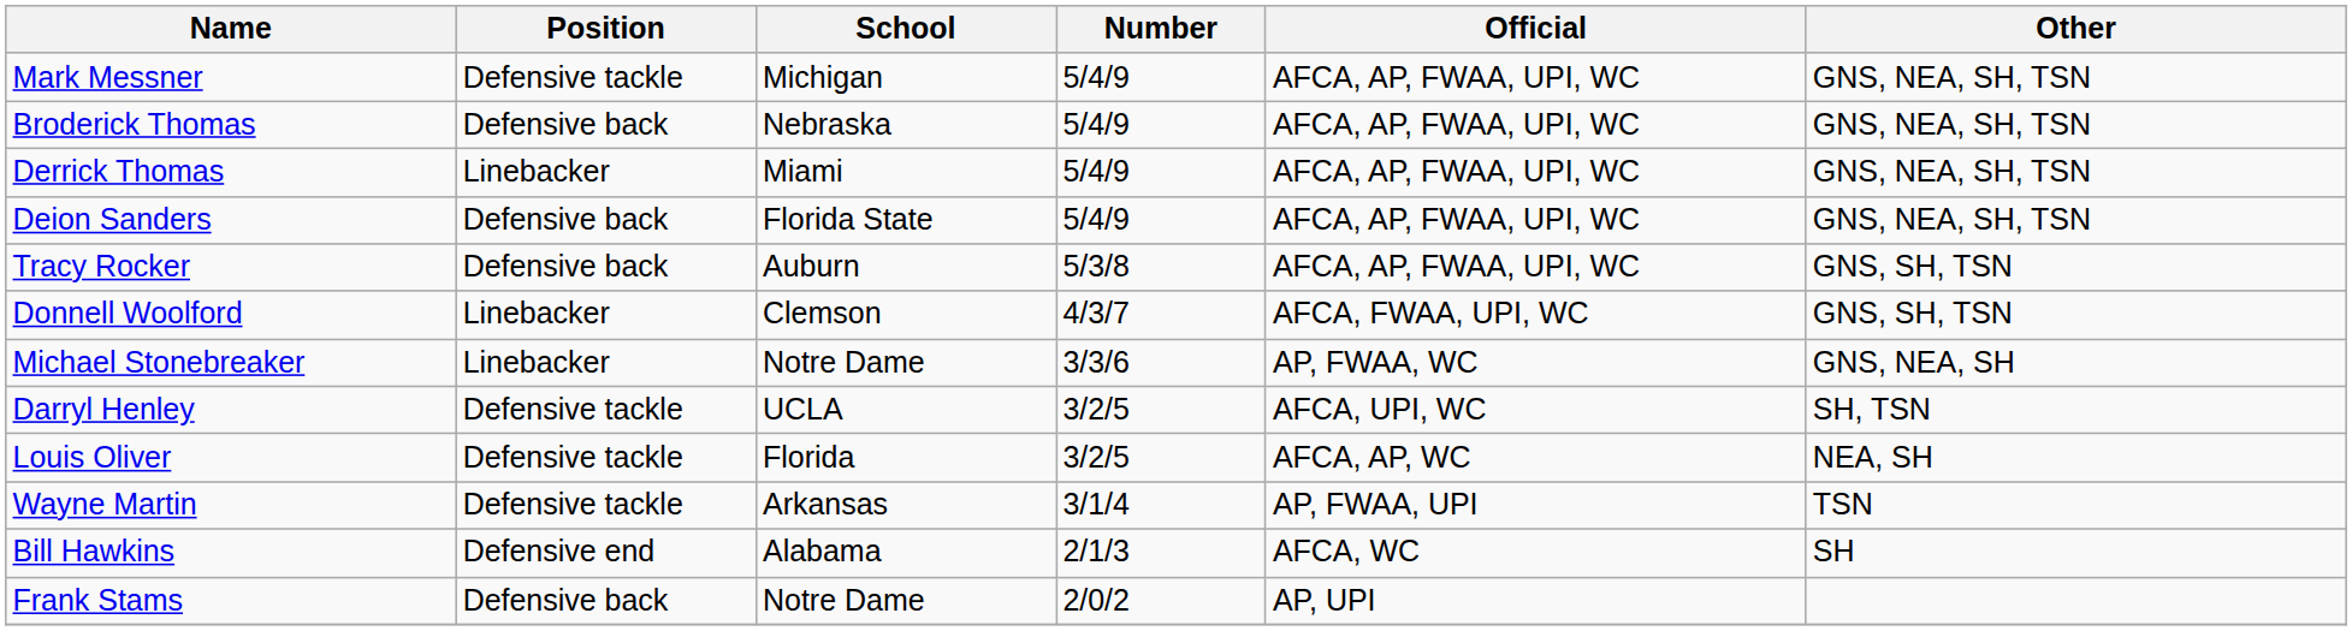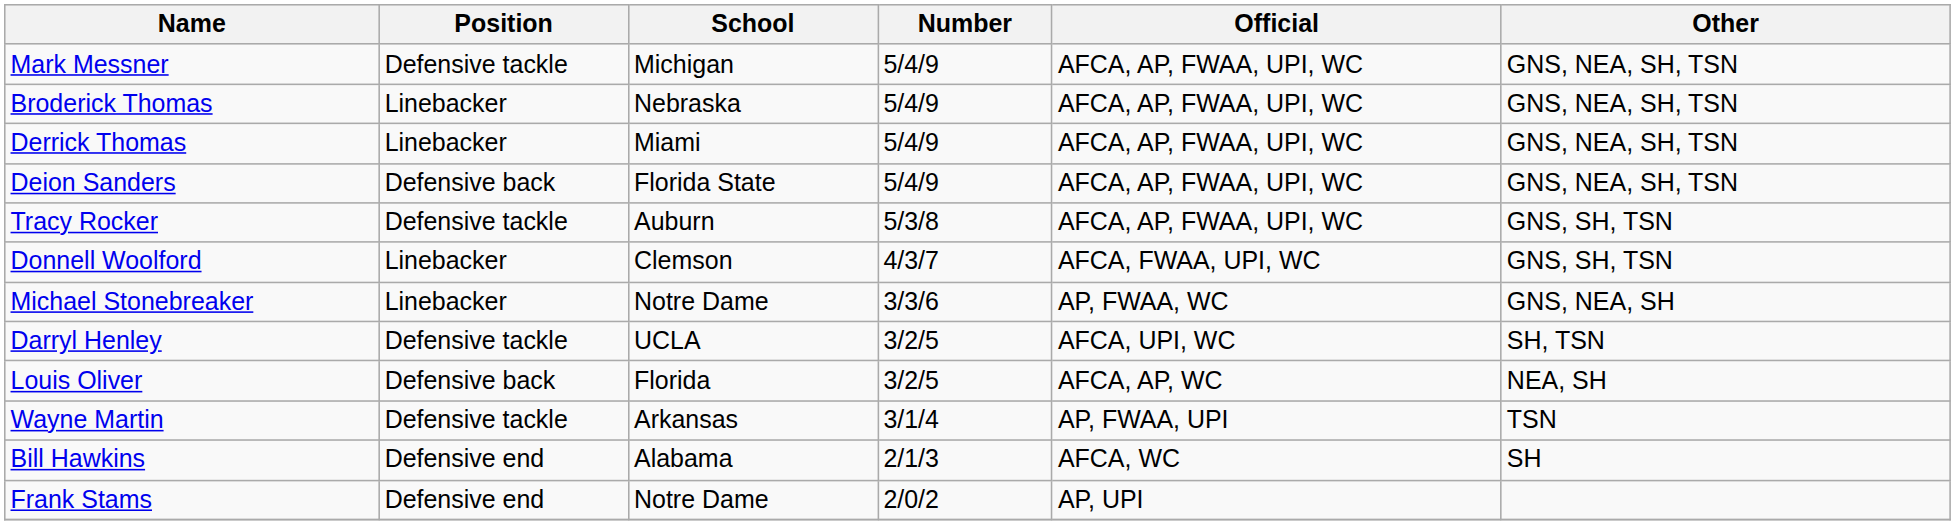 <table class="wikitable sortable">
 <tr>
 <th bgcolor="#DDDDFF" width="15%">Name</th>
 <th bgcolor="#DDDDFF" width="10%">Position</th>
 <th bgcolor="#DDDDFF" width="10%">School</th>
 <th bgcolor="#DDDDFF" width="7%">Number</th>
 <th bgcolor="#DDDDFF" width="18%">Official</th>
 <th bgcolor="#DDDDFF" width="18%">Other</th>
 </tr>
 <tr align="left">
 <td><a href='#'>Mark Messner</a></td>
 <td>Defensive tackle</td>
 <td>Michigan</td>
 <td>5/4/9</td>
 <td>AFCA, AP, FWAA, UPI, WC</td>
 <td>GNS, NEA, SH, TSN</td>
 </tr>
 <tr align="left">
 <td><a href='#'>Broderick Thomas</a></td>
-<td>Defensive back</td>
+<td>Linebacker</td>
 <td>Nebraska</td>
 <td>5/4/9</td>
 <td>AFCA, AP, FWAA, UPI, WC</td>
 <td>GNS, NEA, SH, TSN</td>
 </tr>
 <tr align="left">
 <td><a href='#'>Derrick Thomas</a></td>
 <td>Linebacker</td>
 <td>Miami</td>
 <td>5/4/9</td>
 <td>AFCA, AP, FWAA, UPI, WC</td>
 <td>GNS, NEA, SH, TSN</td>
 </tr>
 <tr align="left">
 <td><a href='#'>Deion Sanders</a></td>
 <td>Defensive back</td>
 <td>Florida State</td>
 <td>5/4/9</td>
 <td>AFCA, AP, FWAA, UPI, WC</td>
 <td>GNS, NEA, SH, TSN</td>
 </tr>
 <tr align="left">
 <td><a href='#'>Tracy Rocker</a></td>
-<td>Defensive back</td>
+<td>Defensive tackle</td>
 <td>Auburn</td>
 <td>5/3/8</td>
 <td>AFCA, AP, FWAA, UPI, WC</td>
 <td>GNS, SH, TSN</td>
 </tr>
 <tr align="left">
 <td><a href='#'>Donnell Woolford</a></td>
 <td>Linebacker</td>
 <td>Clemson</td>
 <td>4/3/7</td>
 <td>AFCA, FWAA, UPI, WC</td>
 <td>GNS, SH, TSN</td>
 </tr>
 <tr align="left">
 <td><a href='#'>Michael Stonebreaker</a></td>
 <td>Linebacker</td>
 <td>Notre Dame</td>
 <td>3/3/6</td>
 <td>AP, FWAA, WC</td>
 <td>GNS, NEA, SH</td>
 </tr>
 <tr align="left">
 <td><a href='#'>Darryl Henley</a></td>
 <td>Defensive tackle</td>
 <td>UCLA</td>
 <td>3/2/5</td>
 <td>AFCA, UPI, WC</td>
 <td>SH, TSN</td>
 </tr>
 <tr align="left">
 <td><a href='#'>Louis Oliver</a></td>
-<td>Defensive tackle</td>
+<td>Defensive back</td>
 <td>Florida</td>
 <td>3/2/5</td>
 <td>AFCA, AP, WC</td>
 <td>NEA, SH</td>
 </tr>
 <tr align="left">
 <td><a href='#'>Wayne Martin</a></td>
 <td>Defensive tackle</td>
 <td>Arkansas</td>
 <td>3/1/4</td>
 <td>AP, FWAA, UPI</td>
 <td>TSN</td>
 </tr>
 <tr align="left">
 <td><a href='#'>Bill Hawkins</a></td>
 <td>Defensive end</td>
 <td>Alabama</td>
 <td>2/1/3</td>
 <td>AFCA, WC</td>
 <td>SH</td>
 </tr>
 <tr align="left">
 <td><a href='#'>Frank Stams</a></td>
-<td>Defensive back</td>
+<td>Defensive end</td>
 <td>Notre Dame</td>
 <td>2/0/2</td>
 <td>AP, UPI</td>
 <td></td>
 </tr>
 <tr align="left">
 </tr>
 </table>
